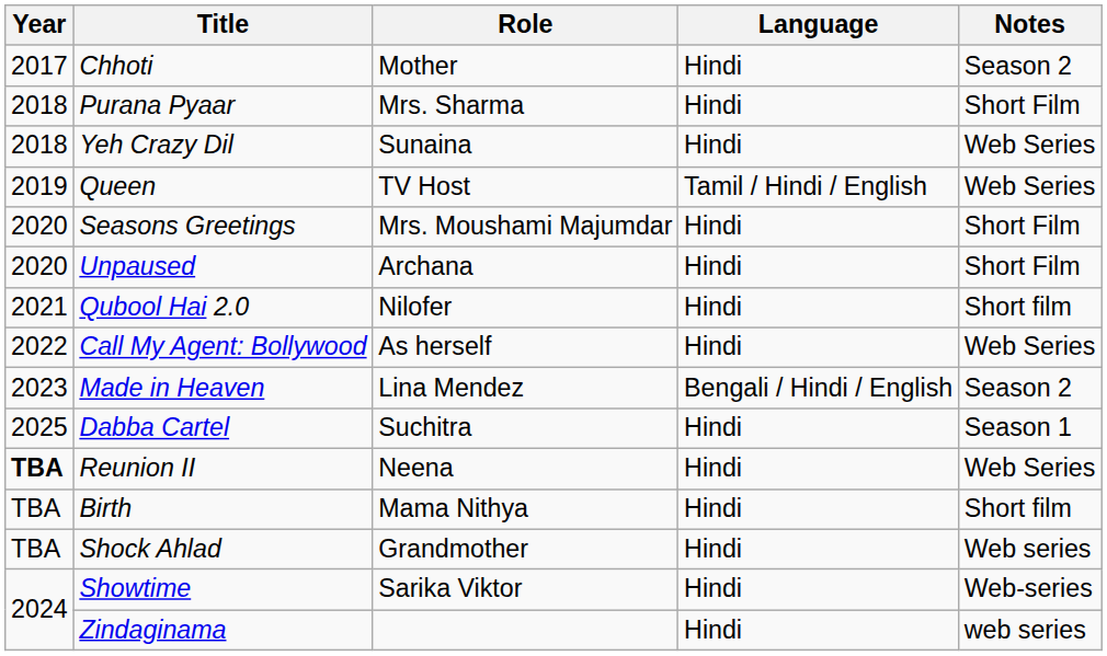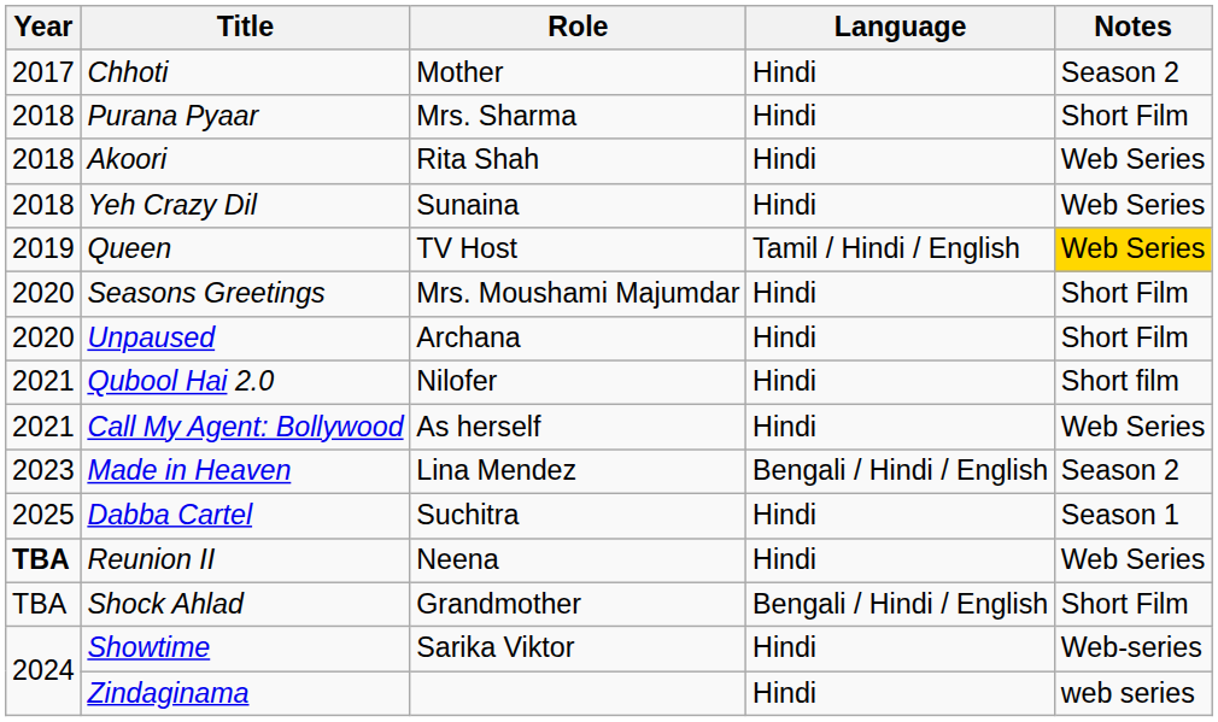 <table class="wikitable">
 <tr>
 <th>Year</th>
 <th>Title</th>
 <th>Role</th>
 <th>Language</th>
 <th>Notes</th>
 </tr>
 <tr>
 <td>2017</td>
 <td><em>Chhoti</em></td>
 <td>Mother</td>
 <td>Hindi</td>
 <td>Season 2</td>
 </tr>
 <tr>
 <td>2018</td>
 <td><em>Purana Pyaar</em></td>
 <td>Mrs. Sharma</td>
 <td>Hindi</td>
 <td>Short Film</td>
 </tr>
 <tr>
 <td>2018</td>
+<td><em>Akoori</em></td>
+<td>Rita Shah</td>
+<td>Hindi</td>
+<td>Web Series </td>
+</tr>
+<tr>
+<td>2018</td>
 <td><em>Yeh Crazy Dil</em></td>
 <td>Sunaina</td>
 <td>Hindi</td>
 <td>Web Series</td>
 </tr>
 <tr>
 <td>2019</td>
 <td><em>Queen</em></td>
 <td>TV Host</td>
 <td>Tamil / Hindi / English</td>
-<td>Web Series</td>
+<td style="background: gold;">Web Series</td>
 </tr>
 <tr>
 <td>2020</td>
 <td><em>Seasons Greetings</em></td>
 <td>Mrs. Moushami Majumdar</td>
 <td>Hindi</td>
 <td>Short Film</td>
 </tr>
 <tr>
 <td>2020</td>
 <td><em><a href='#'>Unpaused</a></em></td>
 <td>Archana</td>
 <td>Hindi</td>
 <td>Short Film</td>
 </tr>
 <tr>
 <td>2021</td>
 <td><em><a href='#'>Qubool Hai</a> 2.0</em></td>
 <td>Nilofer</td>
 <td>Hindi</td>
 <td>Short film</td>
 </tr>
 <tr>
-<td>2022</td>
+<td>2021</td>
 <td><em><a href='#'>Call My Agent: Bollywood</a></em></td>
 <td>As herself</td>
 <td>Hindi</td>
 <td>Web Series</td>
 </tr>
 <tr>
 <td>2023</td>
 <td><em><a href='#'>Made in Heaven</a></em></td>
 <td>Lina Mendez</td>
 <td>Bengali / Hindi / English</td>
 <td>Season 2</td>
 </tr>
 <tr>
 <td>2025</td>
 <td><em><a href='#'>Dabba Cartel</a></em></td>
 <td>Suchitra</td>
 <td>Hindi</td>
 <td>Season 1</td>
 </tr>
 <tr>
 <td><strong>TBA</strong></td>
 <td><em>Reunion II</em></td>
 <td>Neena</td>
 <td>Hindi</td>
 <td>Web Series</td>
 </tr>
 <tr>
 <td>TBA</td>
-<td><em>Birth</em></td>
-<td>Mama Nithya</td>
-<td>Hindi</td>
-<td>Short film</td>
-</tr>
-<tr>
-<td>TBA</td>
 <td><em>Shock Ahlad</em></td>
 <td>Grandmother</td>
-<td>Hindi</td>
-<td>Web series</td>
+<td>Bengali / Hindi / English</td>
+<td>Short Film</td>
 </tr>
 <tr>
 <td rowspan="2">2024</td>
 <td><em><a href='#'>Showtime</a></em></td>
 <td>Sarika Viktor</td>
 <td>Hindi</td>
 <td>Web-series</td>
 </tr>
 <tr>
 <td><em><a href='#'>Zindaginama</a></em></td>
 <td></td>
 <td>Hindi</td>
 <td>web series</td>
 </tr>
 </table>
